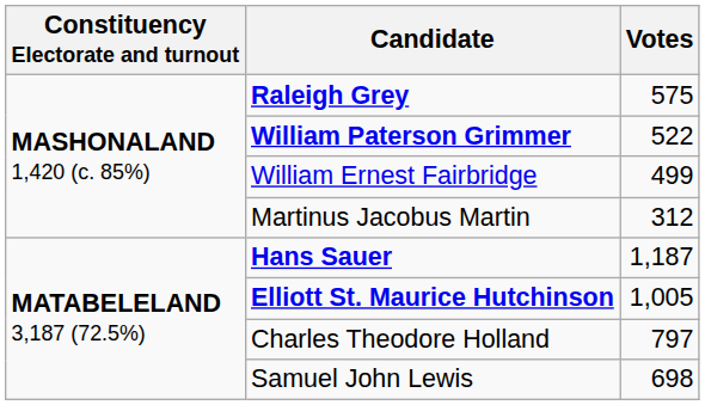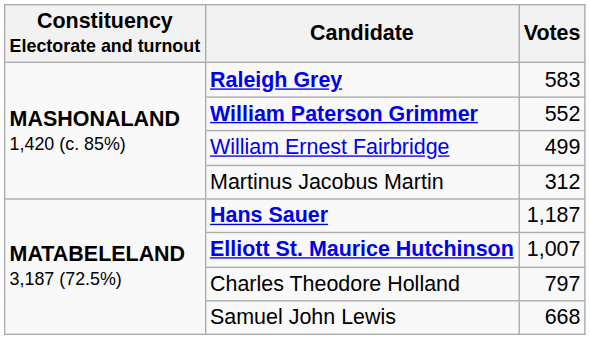 <table class=wikitable style=text-align:right>
 <tr>
 <th>Constituency<br><small>Electorate and turnout</small></th>
 <th>Candidate</th>
 <th>Votes</th>
 </tr>
 <tr>
 <td rowspan=4 align=left><strong>MASHONALAND</strong><br><small>1,420 (c. 85%)</small></td>
 <td align=left><strong><a href='#'>Raleigh Grey</a></strong></td>
-<td align=right>575</td>
+<td align=right>583</td>
 </tr>
 <tr>
 <td align=left><strong><a href='#'>William Paterson Grimmer</a></strong></td>
-<td>522</td>
+<td>552</td>
 </tr>
 <tr>
 <td align=left><a href='#'>William Ernest Fairbridge</a></td>
 <td>499</td>
 </tr>
 <tr>
 <td align=left>Martinus Jacobus Martin</td>
 <td>312</td>
 </tr>
 <tr>
 <td rowspan=4 align=left><strong>MATABELELAND</strong><br><small>3,187 (72.5%)</small></td>
 <td align=left><strong><a href='#'>Hans Sauer</a></strong></td>
 <td>1,187</td>
 </tr>
 <tr>
 <td align=left><strong><a href='#'>Elliott St. Maurice Hutchinson</a></strong></td>
-<td>1,005</td>
+<td>1,007</td>
 </tr>
 <tr>
 <td align=left>Charles Theodore Holland</td>
 <td>797</td>
 </tr>
 <tr>
 <td align=left>Samuel John Lewis</td>
-<td>698</td>
+<td>668</td>
 </tr>
 </table>
